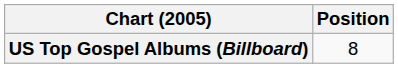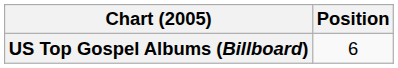 <table class="wikitable sortable plainrowheaders">
 <tr>
 <th scope="col">Chart (2005)</th>
 <th scope="col">Position</th>
 </tr>
 <tr>
 <th scope="row">US Top Gospel Albums (<em>Billboard</em>)</th>
-<td align="center">8</td>
+<td align="center">6</td>
 </tr>
 </table>
